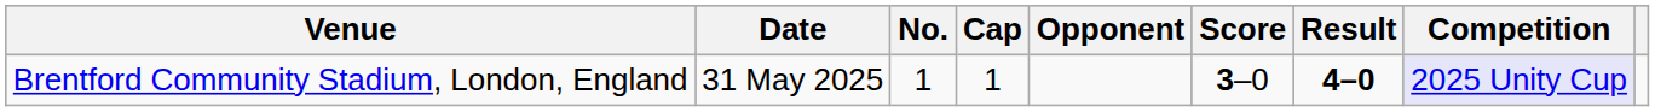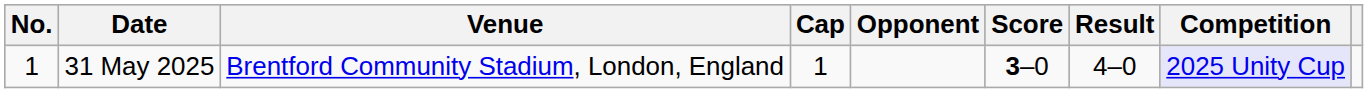 <table class="wikitable sortable">
 <tr>
+<th scope="col">No.</th>
+<th scope="col">Date</th>
 <th scope="col">Venue</th>
-<th scope="col">Date</th>
-<th scope="col">No.</th>
 <th scope="col">Cap</th>
 <th scope="col">Opponent</th>
 <th scope="col">Score</th>
 <th scope="col">Result</th>
 <th scope="col">Competition</th>
 <th class="unsortable" scope="col"></th>
 </tr>
 <tr>
+<td style="text-align: center;">1</td>
+<td>31 May 2025</td>
 <td><a href='#'>Brentford Community Stadium</a>, London, England</td>
-<td>31 May 2025</td>
-<td style="text-align: center;">1</td>
 <td style="text-align: center;">1</td>
 <td></td>
 <td style="text-align: center;"><strong>3</strong>–0</td>
-<td style="text-align: center;"><strong>4–0</strong></td>
+<td style="text-align: center;">4–0</td>
 <td style="background: lavender;"><a href='#'>2025 Unity Cup</a></td>
 <td style="text-align: center;"></td>
 </tr>
 </table>
